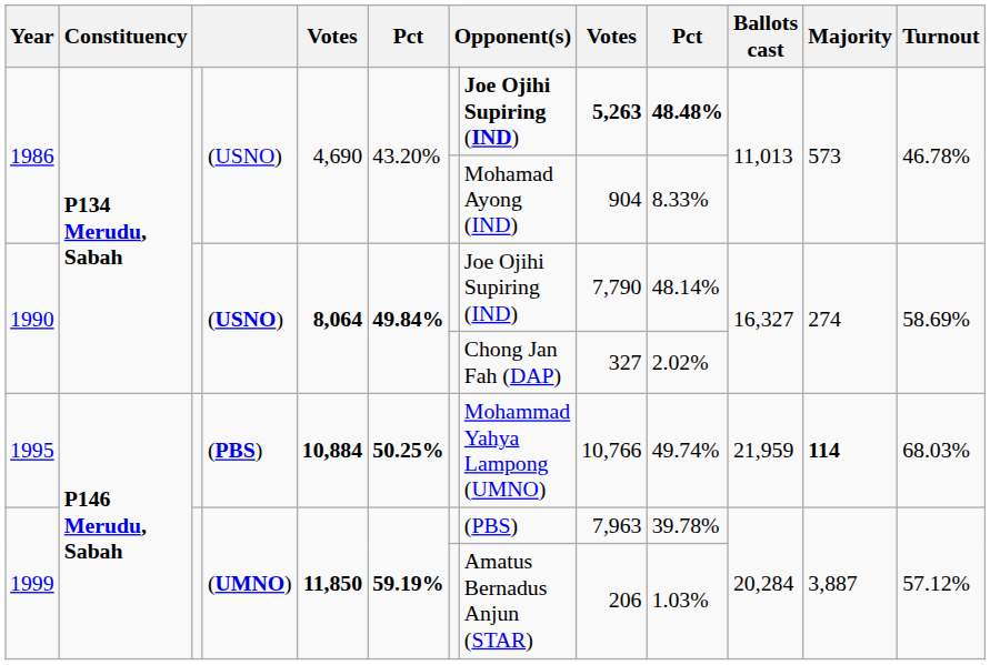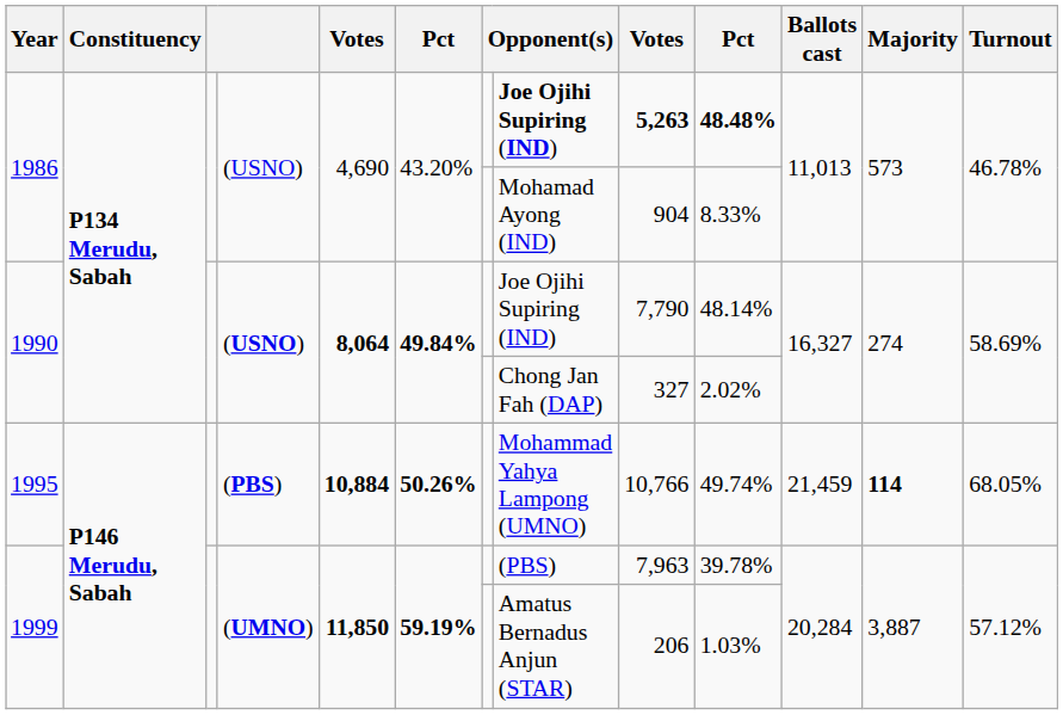 <table class="wikitable" style="margin:0.5em ; font-size:95%">
 <tr>
 <th>Year</th>
 <th>Constituency</th>
 <th colspan=2></th>
 <th>Votes</th>
 <th>Pct</th>
 <th colspan=2>Opponent(s)</th>
 <th>Votes</th>
 <th>Pct</th>
 <th>Ballots cast</th>
 <th>Majority</th>
 <th>Turnout</th>
 </tr>
 <tr>
 <td rowspan=2><a href='#'>1986</a></td>
 <td rowspan=4><strong>P134 <a href='#'>Merudu</a>, Sabah</strong></td>
 <td rowspan=2 ></td>
 <td rowspan=2> (<a href='#'>USNO</a>)</td>
 <td rowspan=2 align="right">4,690</td>
 <td rowspan=2>43.20%</td>
 <td></td>
 <td><strong>Joe Ojihi Supiring</strong> (<a href='#'><strong>IND</strong></a>)</td>
 <td align="right"><strong>5,263</strong></td>
 <td><strong>48.48%</strong></td>
 <td rowspan=2>11,013</td>
 <td rowspan=2>573</td>
 <td rowspan=2>46.78%</td>
 </tr>
 <tr>
 <td></td>
 <td>Mohamad Ayong (<a href='#'>IND</a>)</td>
 <td align="right">904</td>
 <td>8.33%</td>
 </tr>
 <tr>
 <td rowspan=2><a href='#'>1990</a></td>
 <td rowspan=2 ></td>
 <td rowspan=2> (<a href='#'><strong>USNO</strong></a>)</td>
 <td rowspan=2 align="right"><strong>8,064</strong></td>
 <td rowspan=2><strong>49.84%</strong></td>
 <td></td>
 <td>Joe Ojihi Supiring (<a href='#'>IND</a>)</td>
 <td align="right">7,790</td>
 <td>48.14%</td>
 <td rowspan=2>16,327</td>
 <td rowspan=2>274</td>
 <td rowspan=2>58.69%</td>
 </tr>
 <tr>
 <td></td>
 <td>Chong Jan Fah (<a href='#'>DAP</a>)</td>
 <td align="right">327</td>
 <td>2.02%</td>
 </tr>
 <tr>
 <td><a href='#'>1995</a></td>
 <td rowspan=3><strong>P146 <a href='#'>Merudu</a>, Sabah</strong></td>
 <td></td>
 <td> (<a href='#'><strong>PBS</strong></a>)</td>
 <td align="right"><strong>10,884</strong></td>
-<td><strong>50.25%</strong></td>
+<td><strong>50.26%</strong></td>
 <td></td>
 <td><a href='#'>Mohammad Yahya Lampong</a> (<a href='#'>UMNO</a>)</td>
 <td align="right">10,766</td>
 <td>49.74%</td>
-<td rowspan=1>21,959</td>
+<td rowspan=1>21,459</td>
 <td rowspan=1><strong>114</strong></td>
-<td rowspan=1>68.03%</td>
+<td rowspan=1>68.05%</td>
 </tr>
 <tr>
 <td rowspan=2><a href='#'>1999</a></td>
 <td rowspan=2 ></td>
 <td rowspan=2> (<a href='#'><strong>UMNO</strong></a>)</td>
 <td rowspan=2 align="right"><strong>11,850</strong></td>
 <td rowspan=2><strong>59.19%</strong></td>
 <td></td>
 <td> (<a href='#'>PBS</a>)</td>
 <td align="right">7,963</td>
 <td>39.78%</td>
 <td rowspan=2>20,284</td>
 <td rowspan=2>3,887</td>
 <td rowspan=2>57.12%</td>
 </tr>
 <tr>
 <td></td>
 <td>Amatus Bernadus Anjun (<a href='#'>STAR</a>)</td>
 <td align="right">206</td>
 <td>1.03%</td>
 </tr>
 </table>
